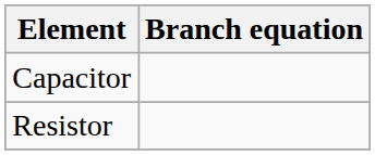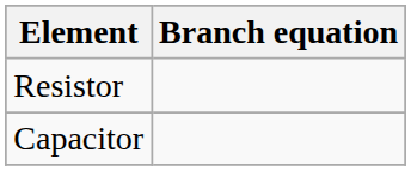 <table class="wikitable">
 <tr>
 <th>Element</th>
 <th>Branch equation</th>
 </tr>
 <tr>
+<td>Resistor</td>
+<td></td>
+</tr>
+<tr>
 <td>Capacitor</td>
 <td></td>
 </tr>
-<tr>
-<td>Resistor</td>
-<td></td>
-</tr>
 </table>
